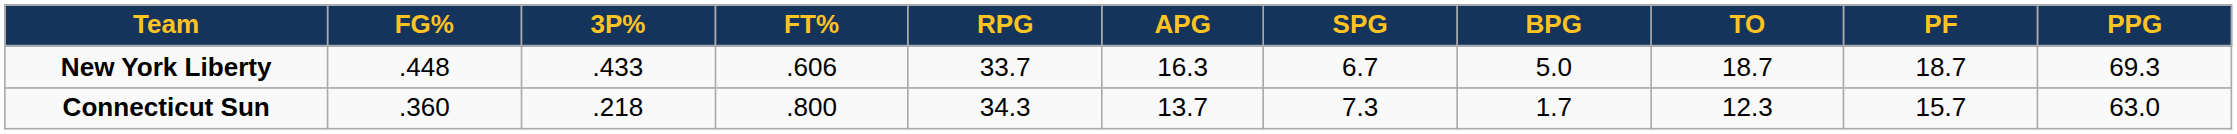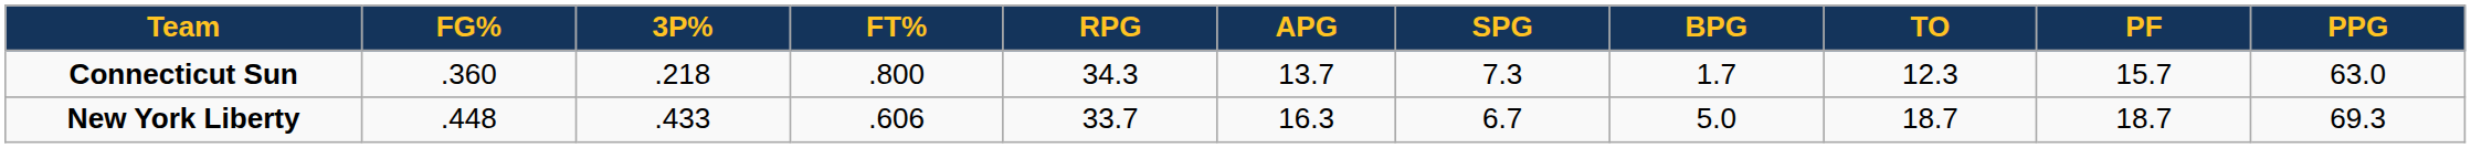 <table class="wikitable sortable" style="text-align:center;">
 <tr>
 <th style="background:#14345b; color:#ffc322; width:10%;">Team</th>
 <th style="background:#14345b; color:#ffc322; width:6%;">FG%</th>
 <th style="background:#14345b; color:#ffc322; width:6%;">3P%</th>
 <th style="background:#14345b; color:#ffc322; width:6%;">FT%</th>
 <th style="background:#14345b; color:#ffc322; width:6%;">RPG</th>
 <th style="background:#14345b; color:#ffc322; width:5%;">APG</th>
 <th style="background:#14345b; color:#ffc322; width:6%;">SPG</th>
 <th style="background:#14345b; color:#ffc322; width:6%;">BPG</th>
 <th style="background:#14345b; color:#ffc322; width:6%;">TO</th>
 <th style="background:#14345b; color:#ffc322; width:6%;">PF</th>
 <th style="background:#14345b; color:#ffc322; width:6%;">PPG</th>
 </tr>
 <tr>
+<td><strong>Connecticut Sun</strong></td>
+<td>.360</td>
+<td>.218</td>
+<td>.800</td>
+<td>34.3</td>
+<td>13.7</td>
+<td>7.3</td>
+<td>1.7</td>
+<td>12.3</td>
+<td>15.7</td>
+<td>63.0</td>
+</tr>
+<tr>
 <td><strong>New York Liberty</strong></td>
 <td>.448</td>
 <td>.433</td>
 <td>.606</td>
 <td>33.7</td>
 <td>16.3</td>
 <td>6.7</td>
 <td>5.0</td>
 <td>18.7</td>
 <td>18.7</td>
 <td>69.3</td>
 </tr>
-<tr>
-<td><strong>Connecticut Sun</strong></td>
-<td>.360</td>
-<td>.218</td>
-<td>.800</td>
-<td>34.3</td>
-<td>13.7</td>
-<td>7.3</td>
-<td>1.7</td>
-<td>12.3</td>
-<td>15.7</td>
-<td>63.0</td>
-</tr>
 </table>
